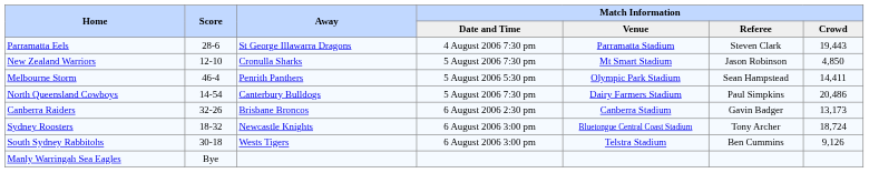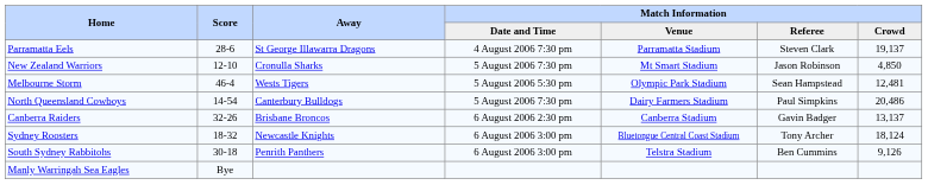 <table border=1 style="border-collapse:collapse; font-size:90%;" cellpadding=3 cellspacing=0 width=100%>
 <tr bgcolor=#C1D8FF>
 <th rowspan=2 width=21%>Home</th>
 <th rowspan=2 width=6%>Score</th>
 <th rowspan=2 width=21%>Away</th>
 <th colspan=6>Match Information</th>
 </tr>
 <tr bgcolor=#EFEFEF>
 <th width=17%>Date and Time</th>
 <th width=17%>Venue</th>
 <th width=11%>Referee</th>
 <th width=7%>Crowd</th>
 </tr>
 <tr align=center bgcolor=#F5FAFF>
 <td align=left> <a href='#'>Parramatta Eels</a></td>
 <td>28-6</td>
 <td align=left> <a href='#'>St George Illawarra Dragons</a></td>
 <td>4 August 2006 7:30 pm</td>
 <td><a href='#'>Parramatta Stadium</a></td>
 <td>Steven Clark</td>
-<td>19,443</td>
+<td>19,137</td>
 </tr>
 <tr align=center bgcolor=#F5FAFF>
 <td align=left> <a href='#'>New Zealand Warriors</a></td>
 <td>12-10</td>
 <td align=left> <a href='#'>Cronulla Sharks</a></td>
 <td>5 August 2006 7:30 pm</td>
 <td><a href='#'>Mt Smart Stadium</a></td>
 <td>Jason Robinson</td>
 <td>4,850</td>
 </tr>
 <tr align=center bgcolor=#F5FAFF>
 <td align=left> <a href='#'>Melbourne Storm</a></td>
 <td>46-4</td>
-<td align=left> <a href='#'>Penrith Panthers</a></td>
+<td align=left> <a href='#'>Wests Tigers</a></td>
 <td>5 August 2006 5:30 pm</td>
 <td><a href='#'>Olympic Park Stadium</a></td>
 <td>Sean Hampstead</td>
-<td>14,411</td>
+<td>12,481</td>
 </tr>
 <tr align=center bgcolor=#F5FAFF>
 <td align=left> <a href='#'>North Queensland Cowboys</a></td>
 <td>14-54</td>
 <td align=left> <a href='#'>Canterbury Bulldogs</a></td>
 <td>5 August 2006 7:30 pm</td>
 <td><a href='#'>Dairy Farmers Stadium</a></td>
 <td>Paul Simpkins</td>
 <td>20,486</td>
 </tr>
 <tr align=center bgcolor=#F5FAFF>
 <td align=left> <a href='#'>Canberra Raiders</a></td>
 <td>32-26</td>
 <td align=left> <a href='#'>Brisbane Broncos</a></td>
 <td>6 August 2006 2:30 pm</td>
 <td><a href='#'>Canberra Stadium</a></td>
 <td>Gavin Badger</td>
-<td>13,173</td>
+<td>13,137</td>
 </tr>
 <tr align=center bgcolor=#F5FAFF>
 <td align=left> <a href='#'>Sydney Roosters</a></td>
 <td>18-32</td>
 <td align=left> <a href='#'>Newcastle Knights</a></td>
 <td>6 August 2006 3:00 pm</td>
 <td><small><a href='#'>Bluetongue Central Coast Stadium</a></small></td>
 <td>Tony Archer</td>
-<td>18,724</td>
+<td>18,124</td>
 </tr>
 <tr align=center bgcolor=#F5FAFF>
 <td align=left> <a href='#'>South Sydney Rabbitohs</a></td>
 <td>30-18</td>
-<td align=left> <a href='#'>Wests Tigers</a></td>
+<td align=left> <a href='#'>Penrith Panthers</a></td>
 <td>6 August 2006 3:00 pm</td>
 <td><a href='#'>Telstra Stadium</a></td>
 <td>Ben Cummins</td>
 <td>9,126</td>
 </tr>
 <tr align=center bgcolor=#F5FAFF>
 <td align=left> <a href='#'>Manly Warringah Sea Eagles</a></td>
 <td>Bye</td>
 <td></td>
 <td></td>
 <td></td>
 <td></td>
 <td></td>
 </tr>
 </table>
